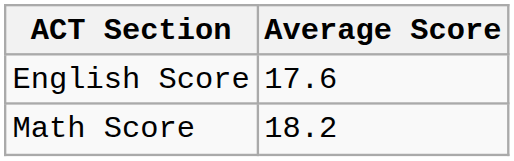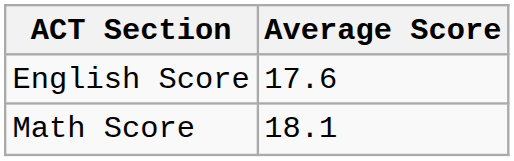 <table class="wikitable">
 <tr>
 <th>ACT Section</th>
 <th>Average Score</th>
 </tr>
 <tr>
 <td>English Score</td>
 <td>17.6</td>
 </tr>
 <tr>
 <td>Math Score</td>
-<td>18.2</td>
+<td>18.1</td>
 </tr>
 </table>
